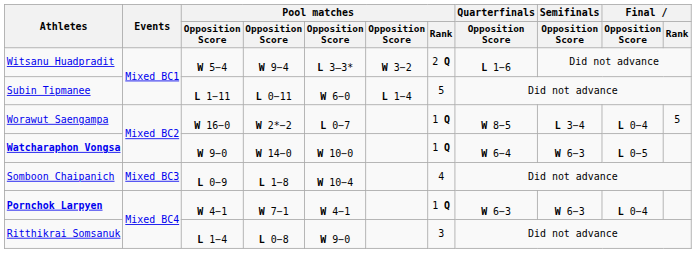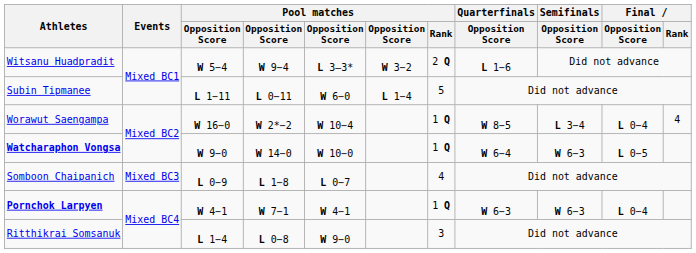 <table class=wikitable style="font-size:90%">
 <tr>
 <th rowspan="2">Athletes</th>
 <th rowspan="2">Events</th>
 <th colspan="5">Pool matches</th>
 <th>Quarterfinals</th>
 <th>Semifinals</th>
 <th colspan=2>Final / </th>
 </tr>
 <tr style="font-size:95%">
 <th>Opposition<br>Score</th>
 <th>Opposition<br>Score</th>
 <th>Opposition<br>Score</th>
 <th>Opposition<br>Score</th>
 <th>Rank</th>
 <th>Opposition<br>Score</th>
 <th>Opposition<br>Score</th>
 <th>Opposition<br>Score</th>
 <th>Rank</th>
 </tr>
 <tr align=center>
 <td align=left><a href='#'>Witsanu Huadpradit</a></td>
 <td align=left rowspan="2"><a href='#'>Mixed BC1</a></td>
 <td><br><strong>W</strong> 5−4</td>
 <td><br><strong>W</strong> 9−4</td>
 <td><br><strong>L</strong> 3–3*</td>
 <td><br><strong>W</strong> 3−2</td>
 <td>2 <strong>Q</strong></td>
 <td><br><strong>L</strong> 1−6</td>
 <td colspan="3">Did not advance</td>
 </tr>
 <tr align=center>
 <td align=left><a href='#'>Subin Tipmanee</a></td>
 <td><br><strong>L</strong> 1−11</td>
 <td><br><strong>L</strong> 0−11</td>
 <td><br><strong>W</strong> 6−0</td>
 <td><br><strong>L</strong> 1−4</td>
 <td>5</td>
 <td colspan="4">Did not advance</td>
 </tr>
 <tr align=center>
 <td align=left><a href='#'>Worawut Saengampa</a></td>
 <td align=left rowspan="2"><a href='#'>Mixed BC2</a></td>
 <td><br><strong>W</strong> 16−0</td>
 <td><br><strong>W</strong> 2*−2</td>
-<td><br><strong>L</strong> 0−7</td>
+<td><br><strong>W</strong> 10−4</td>
 <td></td>
 <td>1 <strong>Q</strong></td>
 <td><br><strong>W</strong> 8−5</td>
 <td><br><strong>L</strong> 3−4</td>
 <td><br><strong>L</strong> 0−4</td>
-<td>5</td>
+<td>4</td>
 </tr>
 <tr align=center>
 <td align=left><strong><a href='#'>Watcharaphon Vongsa</a></strong></td>
 <td><br><strong>W</strong> 9−0</td>
 <td><br><strong>W</strong> 14−0</td>
 <td><br><strong>W</strong> 10−0</td>
 <td></td>
 <td>1 <strong>Q</strong></td>
 <td><br><strong>W</strong> 6−4</td>
 <td><br><strong>W</strong> 6−3</td>
 <td><br><strong>L</strong> 0−5</td>
 <td></td>
 </tr>
 <tr align="center">
 <td align="left"><a href='#'>Somboon Chaipanich</a></td>
 <td align="left"><a href='#'>Mixed BC3</a></td>
 <td><br><strong>L</strong> 0−9</td>
 <td><br><strong>L</strong> 1−8</td>
-<td><br><strong>W</strong> 10−4</td>
+<td><br><strong>L</strong> 0−7</td>
 <td></td>
 <td>4</td>
 <td colspan="4">Did not advance</td>
 </tr>
 <tr align=center>
 <td align=left><strong><a href='#'>Pornchok Larpyen</a></strong></td>
 <td align=left rowspan="2"><a href='#'>Mixed BC4</a></td>
 <td><br><strong>W</strong> 4−1</td>
 <td><br><strong>W</strong> 7−1</td>
 <td><br><strong>W</strong> 4−1</td>
 <td></td>
 <td>1 <strong>Q</strong></td>
 <td><br><strong>W</strong> 6−3</td>
 <td><br><strong>W</strong> 6−3</td>
 <td><br><strong>L</strong> 0−4</td>
 <td></td>
 </tr>
 <tr align=center>
 <td align=left><a href='#'>Ritthikrai Somsanuk</a></td>
 <td><br><strong>L</strong> 1−4</td>
 <td><br><strong>L</strong> 0−8</td>
 <td><br><strong>W</strong> 9−0</td>
 <td></td>
 <td>3</td>
 <td colspan="4">Did not advance</td>
 </tr>
 </table>
